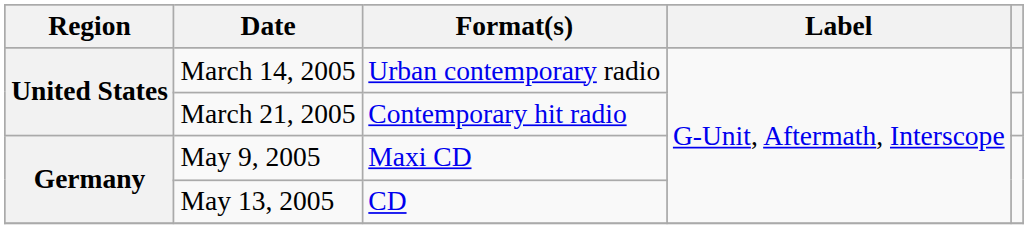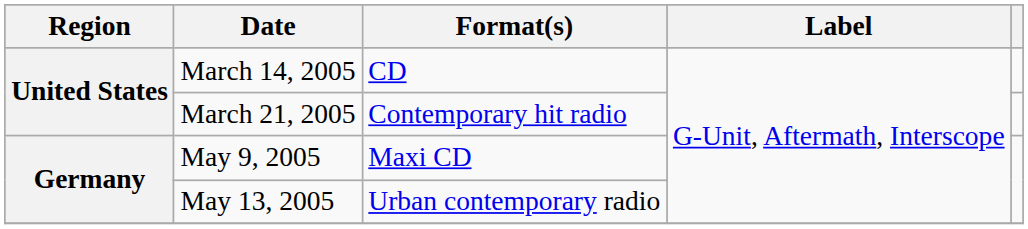 <table class="wikitable plainrowheaders">
 <tr>
 <th scope="col">Region</th>
 <th scope="col">Date</th>
 <th scope="col">Format(s)</th>
 <th scope="col">Label</th>
 <th scope="col"></th>
 </tr>
 <tr>
 <th scope="row" rowspan="2">United States</th>
 <td>March 14, 2005</td>
-<td><a href='#'>Urban contemporary</a> radio</td>
+<td><a href='#'>CD</a></td>
 <td rowspan="4"><a href='#'>G-Unit</a>, <a href='#'>Aftermath</a>, <a href='#'>Interscope</a></td>
 <td align="center"></td>
 </tr>
 <tr>
 <td>March 21, 2005</td>
 <td><a href='#'>Contemporary hit radio</a></td>
 <td align="center"></td>
 </tr>
 <tr>
 <th scope="row" rowspan="2">Germany</th>
 <td>May 9, 2005</td>
 <td><a href='#'>Maxi CD</a></td>
 <td align="center" rowspan="2"></td>
 </tr>
 <tr>
 <td>May 13, 2005</td>
-<td><a href='#'>CD</a></td>
+<td><a href='#'>Urban contemporary</a> radio</td>
 </tr>
 <tr>
 </tr>
 </table>
